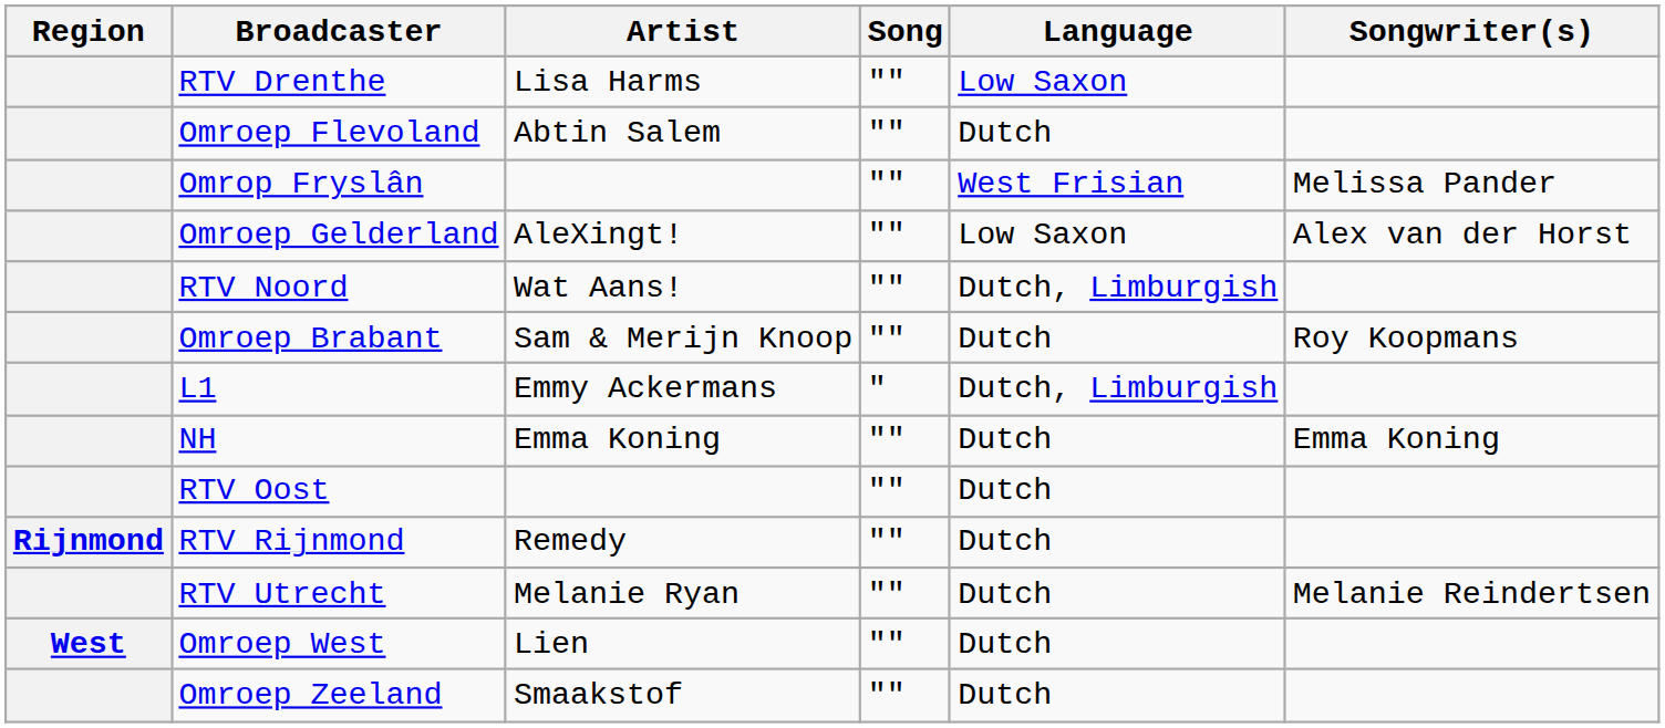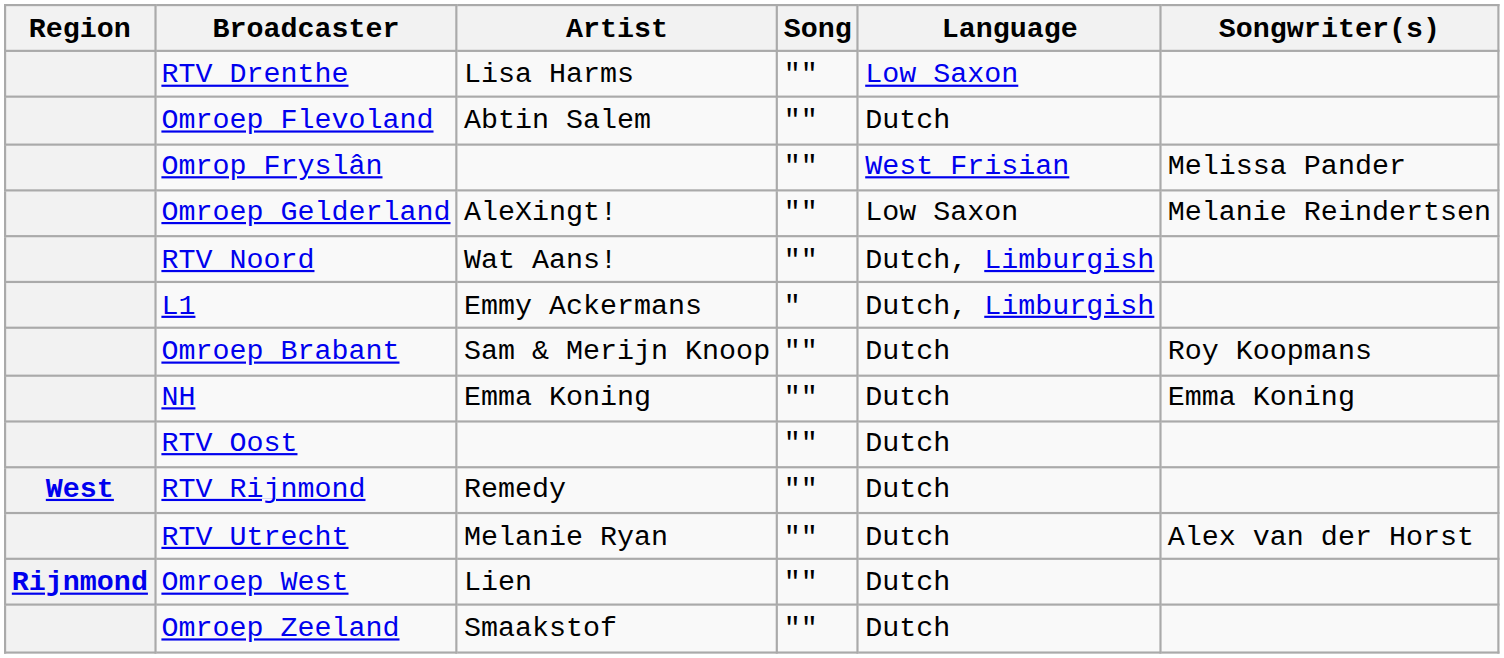 <table class="wikitable plainrowheaders unsortable">
 <tr>
 <th scope="col">Region</th>
 <th scope="col">Broadcaster</th>
 <th scope="col">Artist</th>
 <th scope="col">Song</th>
 <th scope="col">Language</th>
 <th scope="col">Songwriter(s)</th>
 </tr>
 <tr>
 <th scope="row"></th>
 <td><a href='#'>RTV Drenthe</a></td>
 <td>Lisa Harms</td>
 <td>""</td>
 <td><a href='#'>Low Saxon</a></td>
 <td></td>
 </tr>
 <tr>
 <th scope="row"></th>
 <td><a href='#'>Omroep Flevoland</a></td>
 <td>Abtin Salem</td>
 <td>""</td>
 <td>Dutch</td>
 <td></td>
 </tr>
 <tr>
 <th scope="row"></th>
 <td><a href='#'>Omrop Fryslân</a></td>
 <td></td>
 <td>""</td>
 <td><a href='#'>West Frisian</a></td>
 <td>Melissa Pander</td>
 </tr>
 <tr>
 <th scope="row"></th>
 <td><a href='#'>Omroep Gelderland</a></td>
 <td>AleXingt!</td>
 <td>""</td>
 <td>Low Saxon</td>
-<td>Alex van der Horst</td>
+<td>Melanie Reindertsen</td>
 </tr>
 <tr>
 <th scope="row"></th>
 <td><a href='#'>RTV Noord</a></td>
 <td>Wat Aans!</td>
 <td>""</td>
 <td>Dutch, <a href='#'>Limburgish</a></td>
 <td></td>
 </tr>
 <tr>
 <th scope="row"></th>
+<td><a href='#'>L1</a></td>
+<td>Emmy Ackermans</td>
+<td>"</td>
+<td>Dutch, <a href='#'>Limburgish</a></td>
+<td></td>
+</tr>
+<tr>
+<th scope="row"></th>
 <td><a href='#'>Omroep Brabant</a></td>
 <td>Sam & Merijn Knoop</td>
 <td>""</td>
 <td>Dutch</td>
 <td>Roy Koopmans</td>
-</tr>
-<tr>
-<th scope="row"></th>
-<td><a href='#'>L1</a></td>
-<td>Emmy Ackermans</td>
-<td>"</td>
-<td>Dutch, <a href='#'>Limburgish</a></td>
-<td></td>
 </tr>
 <tr>
 <th scope="row"></th>
 <td><a href='#'>NH</a></td>
 <td>Emma Koning</td>
 <td>""</td>
 <td>Dutch</td>
 <td>Emma Koning</td>
 </tr>
 <tr>
 <th scope="row"></th>
 <td><a href='#'>RTV Oost</a></td>
 <td></td>
 <td>""</td>
 <td>Dutch</td>
 <td></td>
 </tr>
 <tr>
-<th scope="row"> <a href='#'>Rijnmond</a></th>
+<th scope="row"> <a href='#'>West</a></th>
 <td><a href='#'>RTV Rijnmond</a></td>
 <td>Remedy</td>
 <td>""</td>
 <td>Dutch</td>
 <td></td>
 </tr>
 <tr>
 <th scope="row"></th>
 <td><a href='#'>RTV Utrecht</a></td>
 <td>Melanie Ryan</td>
 <td>""</td>
 <td>Dutch</td>
-<td>Melanie Reindertsen</td>
+<td>Alex van der Horst</td>
 </tr>
 <tr>
-<th scope="row"> <a href='#'>West</a></th>
+<th scope="row"> <a href='#'>Rijnmond</a></th>
 <td><a href='#'>Omroep West</a></td>
 <td>Lien</td>
 <td>""</td>
 <td>Dutch</td>
 <td></td>
 </tr>
 <tr>
 <th scope="row"></th>
 <td><a href='#'>Omroep Zeeland</a></td>
 <td>Smaakstof</td>
 <td>""</td>
 <td>Dutch</td>
 <td></td>
 </tr>
 </table>
